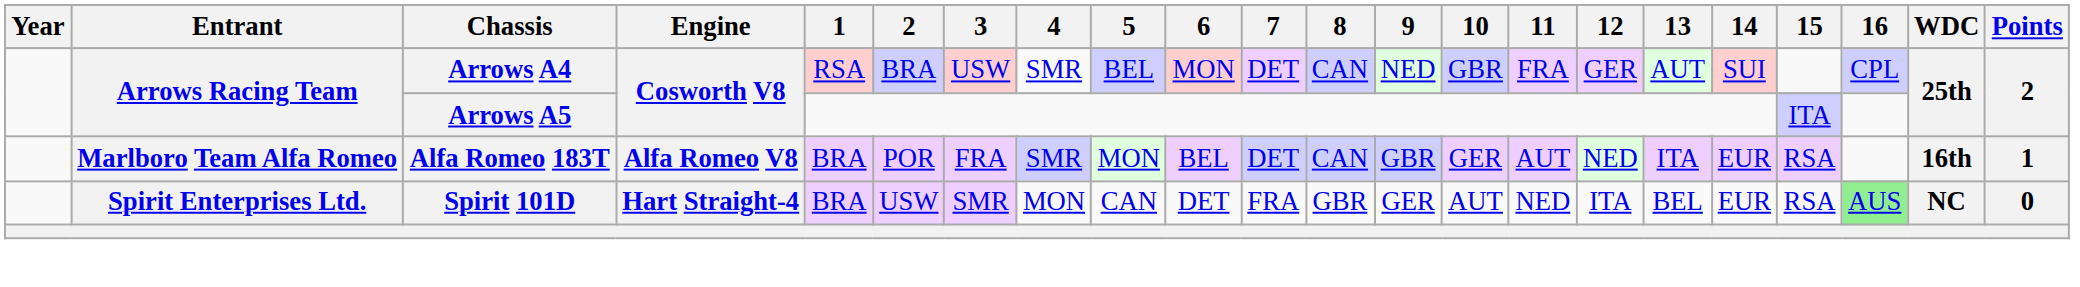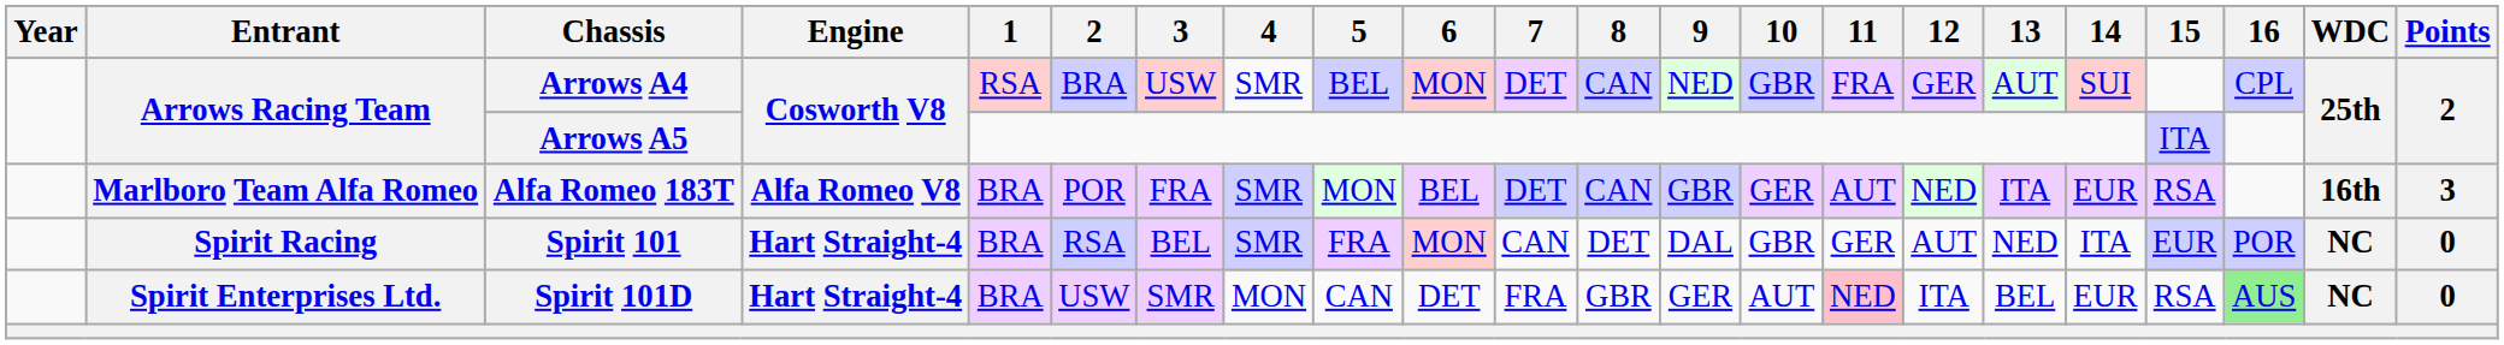 <table class="wikitable" style="text-align:center; font-size:85%">
 <tr>
 <th>Year</th>
 <th>Entrant</th>
 <th>Chassis</th>
 <th>Engine</th>
 <th>1</th>
 <th>2</th>
 <th>3</th>
 <th>4</th>
 <th>5</th>
 <th>6</th>
 <th>7</th>
 <th>8</th>
 <th>9</th>
 <th>10</th>
 <th>11</th>
 <th>12</th>
 <th>13</th>
 <th>14</th>
 <th>15</th>
 <th>16</th>
 <th>WDC</th>
 <th><a href='#'>Points</a></th>
 </tr>
 <tr>
 <td rowspan=2></td>
 <th rowspan=2 nowrap><a href='#'>Arrows Racing Team</a></th>
 <th nowrap><a href='#'>Arrows</a> <a href='#'>A4</a></th>
 <th rowspan=2 nowrap><a href='#'>Cosworth</a> <a href='#'>V8</a></th>
 <td style="background:#FFCFCF;"><a href='#'>RSA</a><br></td>
 <td style="background:#CFCFFF;"><a href='#'>BRA</a><br></td>
 <td style="background:#FFCFCF;"><a href='#'>USW</a><br></td>
 <td><a href='#'>SMR</a></td>
 <td style="background:#CFCFFF;"><a href='#'>BEL</a><br></td>
 <td style="background:#FFCFCF;"><a href='#'>MON</a><br></td>
 <td style="background:#EFCFFF;"><a href='#'>DET</a><br></td>
 <td style="background:#CFCFFF;"><a href='#'>CAN</a><br></td>
 <td style="background:#DFFFDF;"><a href='#'>NED</a><br></td>
 <td style="background:#CFCFFF;"><a href='#'>GBR</a><br></td>
 <td style="background:#EFCFFF;"><a href='#'>FRA</a><br></td>
 <td style="background:#EFCFFF;"><a href='#'>GER</a><br></td>
 <td style="background:#DFFFDF;"><a href='#'>AUT</a><br></td>
 <td style="background:#FFCFCF;"><a href='#'>SUI</a><br></td>
 <td></td>
 <td style="background:#CFCFFF;"><a href='#'>CPL</a><br></td>
 <th rowspan=2>25th</th>
 <th rowspan=2>2</th>
 </tr>
 <tr>
 <th nowrap><a href='#'>Arrows</a> <a href='#'>A5</a></th>
 <td colspan=14></td>
 <td style="background:#CFCFFF;"><a href='#'>ITA</a><br></td>
 <td></td>
 </tr>
 <tr>
 <td></td>
 <th nowrap><a href='#'>Marlboro</a> <a href='#'>Team Alfa Romeo</a></th>
 <th nowrap><a href='#'>Alfa Romeo</a> <a href='#'>183T</a></th>
 <th nowrap><a href='#'>Alfa Romeo</a> <a href='#'>V8</a></th>
 <td style="background:#EFCFFF;"><a href='#'>BRA</a><br></td>
 <td style="background:#EFCFFF;"><a href='#'>POR</a><br></td>
 <td style="background:#EFCFFF;"><a href='#'>FRA</a><br></td>
 <td style="background:#CFCFFF;"><a href='#'>SMR</a><br></td>
 <td style="background:#DFFFDF;"><a href='#'>MON</a><br></td>
 <td style="background:#EFCFFF;"><a href='#'>BEL</a><br></td>
 <td style="background:#CFCFFF;"><a href='#'>DET</a><br></td>
 <td style="background:#CFCFFF;"><a href='#'>CAN</a><br></td>
 <td style="background:#CFCFFF;"><a href='#'>GBR</a><br></td>
 <td style="background:#EFCFFF;"><a href='#'>GER</a><br></td>
 <td style="background:#EFCFFF;"><a href='#'>AUT</a><br></td>
 <td style="background:#DFFFDF;"><a href='#'>NED</a><br></td>
 <td style="background:#EFCFFF;"><a href='#'>ITA</a><br></td>
 <td style="background:#EFCFFF;"><a href='#'>EUR</a><br></td>
 <td style="background:#EFCFFF;"><a href='#'>RSA</a><br></td>
 <td></td>
 <th>16th</th>
-<th>1</th>
+<th>3</th>
+</tr>
+<tr>
+<td></td>
+<th nowrap><a href='#'>Spirit Racing</a></th>
+<th nowrap><a href='#'>Spirit</a> <a href='#'>101</a></th>
+<th nowrap><a href='#'>Hart</a> <a href='#'>Straight-4</a></th>
+<td style="background:#EFCFFF;"><a href='#'>BRA</a><br></td>
+<td style="background:#CFCFFF;"><a href='#'>RSA</a><br></td>
+<td style="background:#EFCFFF;"><a href='#'>BEL</a><br></td>
+<td style="background:#CFCFFF;"><a href='#'>SMR</a><br></td>
+<td style="background:#EFCFFF;"><a href='#'>FRA</a><br></td>
+<td style="background:#FFCFCF;"><a href='#'>MON</a><br></td>
+<td><a href='#'>CAN</a></td>
+<td><a href='#'>DET</a></td>
+<td><a href='#'>DAL</a></td>
+<td><a href='#'>GBR</a></td>
+<td><a href='#'>GER</a></td>
+<td><a href='#'>AUT</a></td>
+<td><a href='#'>NED</a></td>
+<td><a href='#'>ITA</a></td>
+<td style="background:#CFCFFF;"><a href='#'>EUR</a><br></td>
+<td style="background:#CFCFFF;"><a href='#'>POR</a><br></td>
+<th>NC</th>
+<th>0</th>
 </tr>
 <tr>
 <td></td>
 <th nowrap><a href='#'>Spirit Enterprises Ltd.</a></th>
 <th nowrap><a href='#'>Spirit</a> <a href='#'>101D</a></th>
 <th nowrap><a href='#'>Hart</a> <a href='#'>Straight-4</a></th>
 <td style="background:#EFCFFF;"><a href='#'>BRA</a><br></td>
 <td style="background:#EFCFFF;"><a href='#'>USW</a><br></td>
 <td style="background:#EFCFFF;"><a href='#'>SMR</a><br></td>
 <td><a href='#'>MON</a></td>
 <td><a href='#'>CAN</a></td>
 <td><a href='#'>DET</a></td>
 <td><a href='#'>FRA</a></td>
 <td><a href='#'>GBR</a></td>
 <td><a href='#'>GER</a></td>
 <td><a href='#'>AUT</a></td>
-<td><a href='#'>NED</a></td>
+<td style="background: pink;"><a href='#'>NED</a></td>
 <td><a href='#'>ITA</a></td>
 <td><a href='#'>BEL</a></td>
 <td><a href='#'>EUR</a></td>
 <td><a href='#'>RSA</a></td>
 <td style="background: lightgreen;"><a href='#'>AUS</a></td>
 <th>NC</th>
 <th>0</th>
 </tr>
 <tr>
 <th colspan="22"></th>
 </tr>
 </table>
